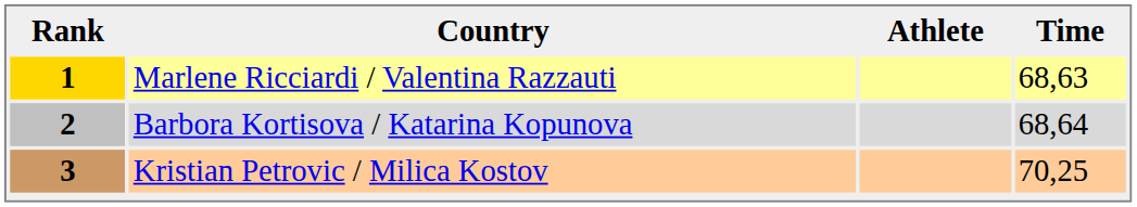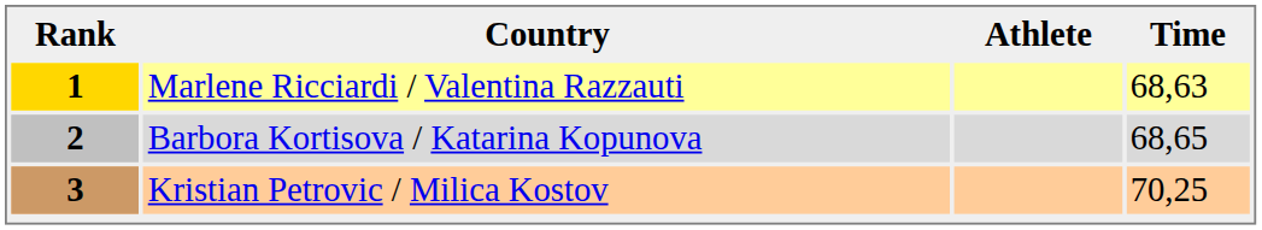 <table style="border-style:solid; border-width:1px; border-color:#808080; background-color:#EFEFEF;" cellpadding="2" cellspacing="2" width="580">
 <tr>
 <th>Rank</th>
 <th>Country</th>
 <th>Athlete</th>
 <th>Time</th>
 </tr>
 <tr align="center" bgcolor="#FFFF99" valign="top">
 <th style="background:#ffd700;">1</th>
 <td align="left"><a href='#'>Marlene Ricciardi</a> / <a href='#'>Valentina Razzauti</a></td>
 <td align="left"></td>
 <td align="left">68,63</td>
 </tr>
 <tr align="center" bgcolor="#D9D9D9" valign="top">
 <th style="background:#c0c0c0;">2</th>
 <td align="left"><a href='#'>Barbora Kortisova</a> / <a href='#'>Katarina Kopunova</a></td>
 <td align="left"></td>
-<td align="left">68,64</td>
+<td align="left">68,65</td>
 </tr>
 <tr align="center" bgcolor="#FFCC99" valign="top">
 <th style="background:#cc9966;">3</th>
 <td align="left"><a href='#'>Kristian Petrovic</a> / <a href='#'>Milica Kostov</a></td>
 <td align="left"></td>
 <td align="left">70,25</td>
 </tr>
 <tr align="center" bgcolor="#FFFFFF" valign="top">
 </tr>
 </table>
